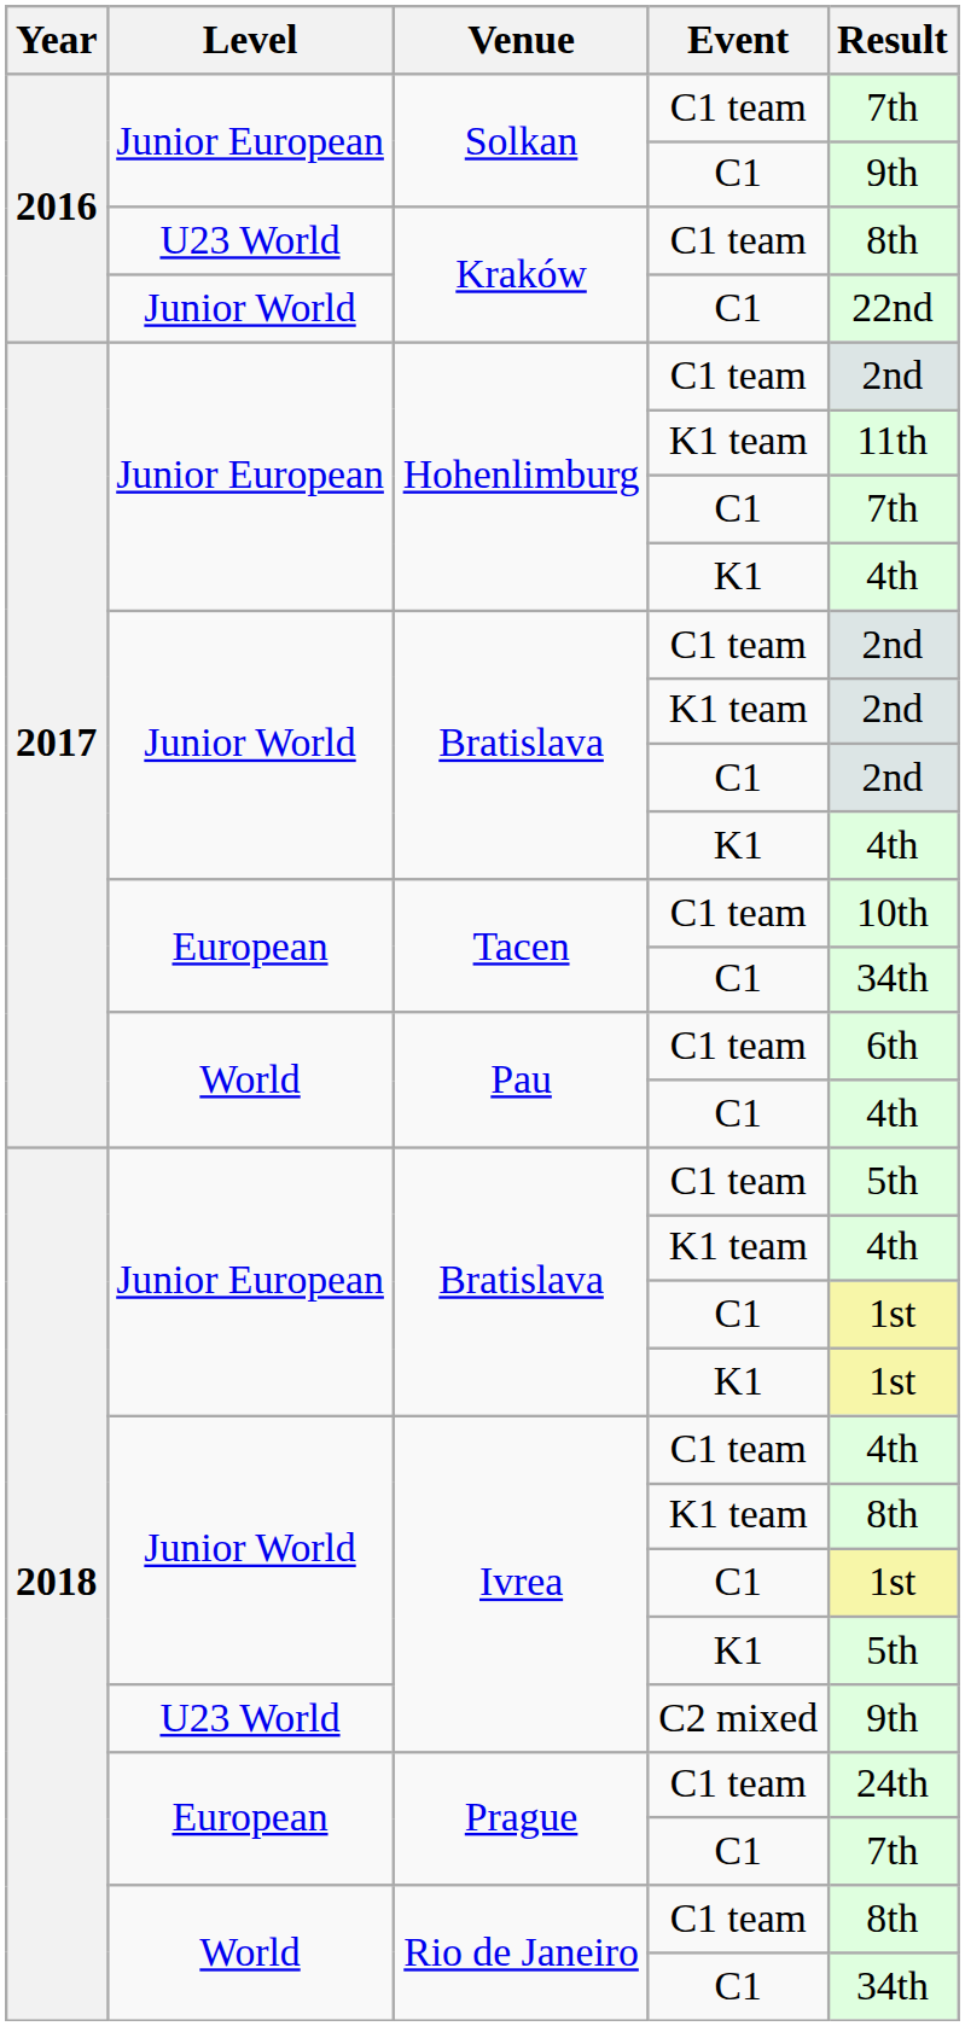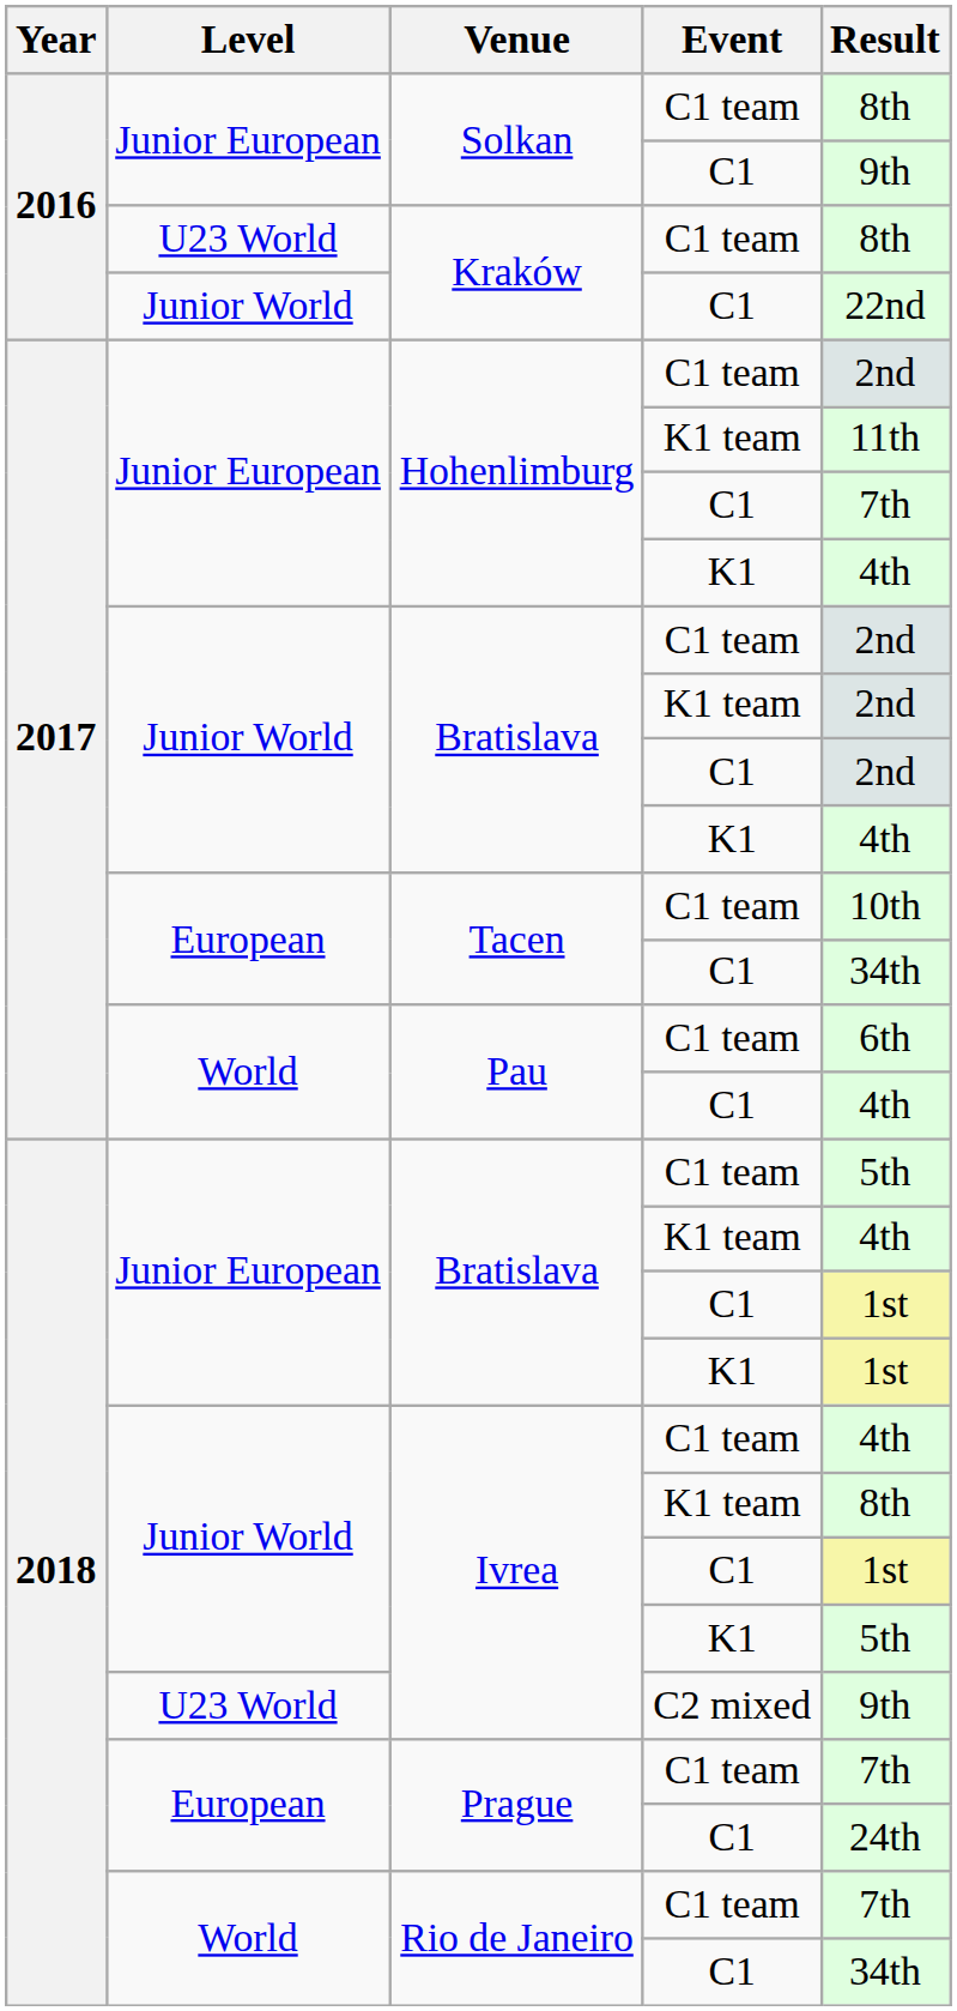 <table class="wikitable" style="font-size: 90%; text-align: center">
 <tr>
 <th>Year</th>
 <th>Level</th>
 <th>Venue</th>
 <th>Event</th>
 <th>Result</th>
 </tr>
 <tr>
 <th rowspan=4>2016</th>
 <td rowspan=2><a href='#'>Junior European</a></td>
 <td rowspan=2> <a href='#'>Solkan</a></td>
 <td>C1 team</td>
-<td style="background:#DFFFDF;">7th</td>
+<td style="background:#DFFFDF;">8th</td>
 </tr>
 <tr>
 <td>C1</td>
 <td style="background:#DFFFDF;">9th</td>
 </tr>
 <tr>
 <td><a href='#'>U23 World</a></td>
 <td rowspan=2> <a href='#'>Kraków</a></td>
 <td>C1 team</td>
 <td style="background:#DFFFDF;">8th</td>
 </tr>
 <tr>
 <td><a href='#'>Junior World</a></td>
 <td>C1</td>
 <td style="background:#DFFFDF;">22nd</td>
 </tr>
 <tr>
 <th rowspan=12>2017</th>
 <td rowspan=4><a href='#'>Junior European</a></td>
 <td rowspan=4> <a href='#'>Hohenlimburg</a></td>
 <td>C1 team</td>
 <td style="background:#DCE5E5;">2nd</td>
 </tr>
 <tr>
 <td>K1 team</td>
 <td style="background:#DFFFDF;">11th</td>
 </tr>
 <tr>
 <td>C1</td>
 <td style="background:#DFFFDF;">7th</td>
 </tr>
 <tr>
 <td>K1</td>
 <td style="background:#DFFFDF;">4th</td>
 </tr>
 <tr>
 <td rowspan=4><a href='#'>Junior World</a></td>
 <td rowspan=4> <a href='#'>Bratislava</a></td>
 <td>C1 team</td>
 <td style="background:#DCE5E5;">2nd</td>
 </tr>
 <tr>
 <td>K1 team</td>
 <td style="background:#DCE5E5;">2nd</td>
 </tr>
 <tr>
 <td>C1</td>
 <td style="background:#DCE5E5;">2nd</td>
 </tr>
 <tr>
 <td>K1</td>
 <td style="background:#DFFFDF;">4th</td>
 </tr>
 <tr>
 <td rowspan=2><a href='#'>European</a></td>
 <td rowspan=2> <a href='#'>Tacen</a></td>
 <td>C1 team</td>
 <td style="background:#DFFFDF;">10th</td>
 </tr>
 <tr>
 <td>C1</td>
 <td style="background:#DFFFDF;">34th</td>
 </tr>
 <tr>
 <td rowspan=2><a href='#'>World</a></td>
 <td rowspan=2> <a href='#'>Pau</a></td>
 <td>C1 team</td>
 <td style="background:#DFFFDF;">6th</td>
 </tr>
 <tr>
 <td>C1</td>
 <td style="background:#DFFFDF;">4th</td>
 </tr>
 <tr>
 <th rowspan=13>2018</th>
 <td rowspan=4><a href='#'>Junior European</a></td>
 <td rowspan=4> <a href='#'>Bratislava</a></td>
 <td>C1 team</td>
 <td style="background:#DFFFDF;">5th</td>
 </tr>
 <tr>
 <td>K1 team</td>
 <td style="background:#DFFFDF;">4th</td>
 </tr>
 <tr>
 <td>C1</td>
 <td style="background:#F7F6A8;">1st</td>
 </tr>
 <tr>
 <td>K1</td>
 <td style="background:#F7F6A8;">1st</td>
 </tr>
 <tr>
 <td rowspan=4><a href='#'>Junior World</a></td>
 <td rowspan=5> <a href='#'>Ivrea</a></td>
 <td>C1 team</td>
 <td style="background:#DFFFDF;">4th</td>
 </tr>
 <tr>
 <td>K1 team</td>
 <td style="background:#DFFFDF;">8th</td>
 </tr>
 <tr>
 <td>C1</td>
 <td style="background:#F7F6A8;">1st</td>
 </tr>
 <tr>
 <td>K1</td>
 <td style="background:#DFFFDF;">5th</td>
 </tr>
 <tr>
 <td><a href='#'>U23 World</a></td>
 <td>C2 mixed</td>
 <td style="background:#DFFFDF;">9th</td>
 </tr>
 <tr>
 <td rowspan=2><a href='#'>European</a></td>
 <td rowspan=2> <a href='#'>Prague</a></td>
 <td>C1 team</td>
-<td style="background:#DFFFDF;">24th</td>
+<td style="background:#DFFFDF;">7th</td>
 </tr>
 <tr>
 <td>C1</td>
-<td style="background:#DFFFDF;">7th</td>
+<td style="background:#DFFFDF;">24th</td>
 </tr>
 <tr>
 <td rowspan=2><a href='#'>World</a></td>
 <td rowspan=2> <a href='#'>Rio de Janeiro</a></td>
 <td>C1 team</td>
-<td style="background:#DFFFDF;">8th</td>
+<td style="background:#DFFFDF;">7th</td>
 </tr>
 <tr>
 <td>C1</td>
 <td style="background:#DFFFDF;">34th</td>
 </tr>
 </table>
